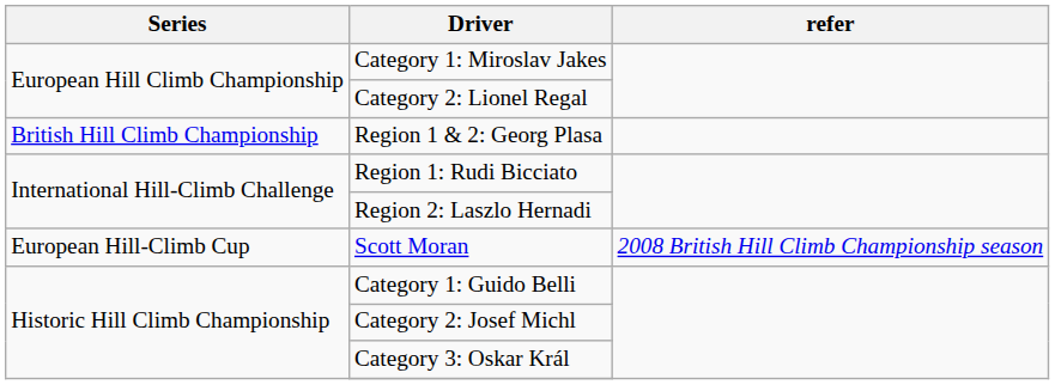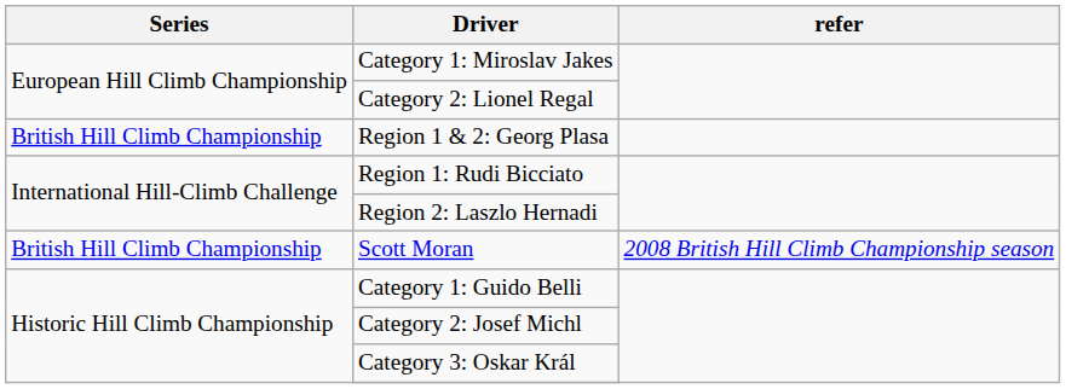 <table class="wikitable" style="font-size: 87%;">
 <tr>
 <th>Series</th>
 <th>Driver</th>
 <th>refer</th>
 </tr>
 <tr>
 <td rowspan=2>European Hill Climb Championship</td>
 <td>Category 1:  Miroslav Jakes</td>
 <td rowspan=2></td>
 </tr>
 <tr>
 <td>Category 2:  Lionel Regal</td>
 </tr>
 <tr>
 <td><a href='#'>British Hill Climb Championship</a></td>
 <td>Region 1 & 2:  Georg Plasa</td>
 <td></td>
 </tr>
 <tr>
 <td rowspan=2>International Hill-Climb Challenge</td>
 <td>Region 1:  Rudi Bicciato</td>
 <td rowspan=2></td>
 </tr>
 <tr>
 <td>Region 2:  Laszlo Hernadi</td>
 </tr>
 <tr>
-<td>European Hill-Climb Cup</td>
+<td><a href='#'>British Hill Climb Championship</a></td>
 <td> <a href='#'>Scott Moran</a></td>
 <td><em><a href='#'>2008 British Hill Climb Championship season</a></em></td>
 </tr>
 <tr>
 <td rowspan=4>Historic Hill Climb Championship</td>
 <td>Category 1:  Guido Belli</td>
 <td rowspan=4></td>
 </tr>
 <tr>
 <td>Category 2:  Josef Michl</td>
 </tr>
 <tr>
 <td>Category 3:  Oskar Král</td>
 </tr>
 <tr>
 </tr>
 </table>
